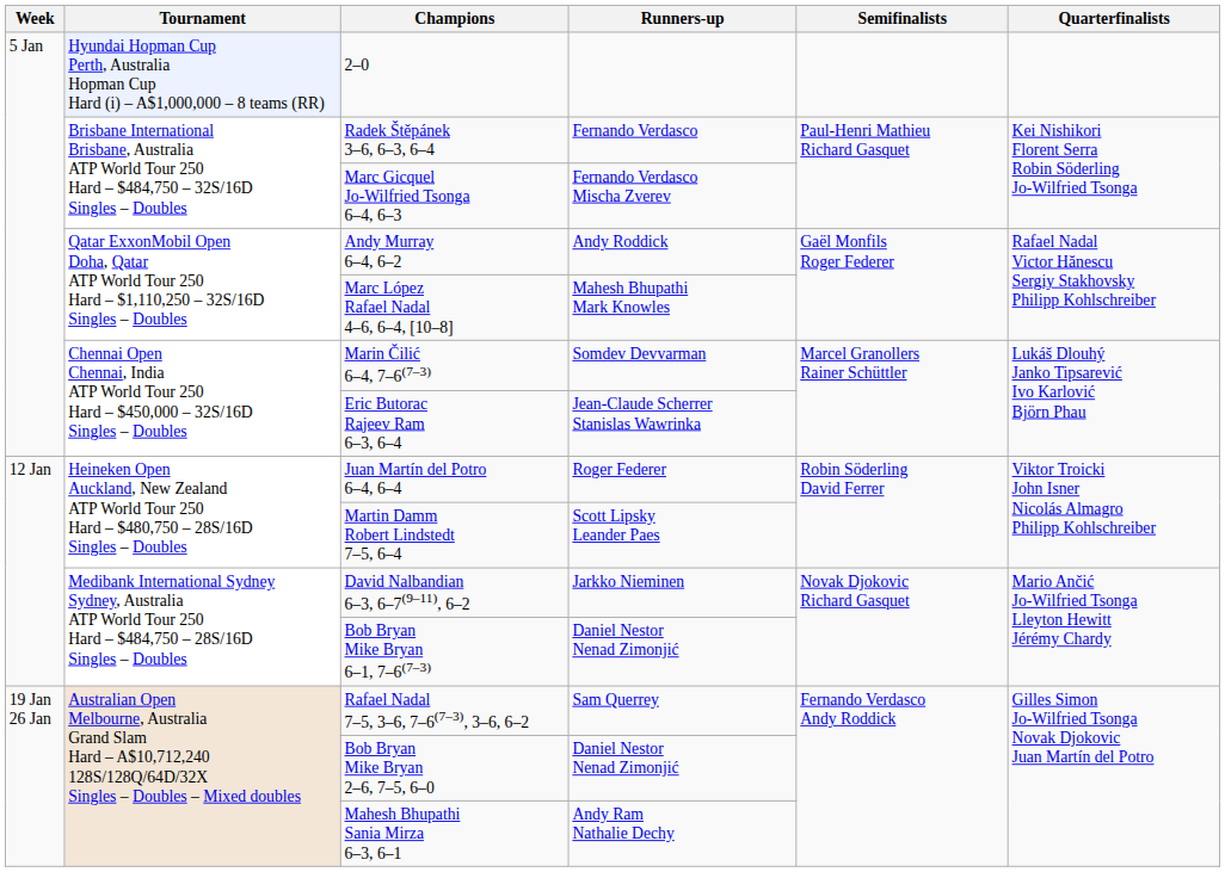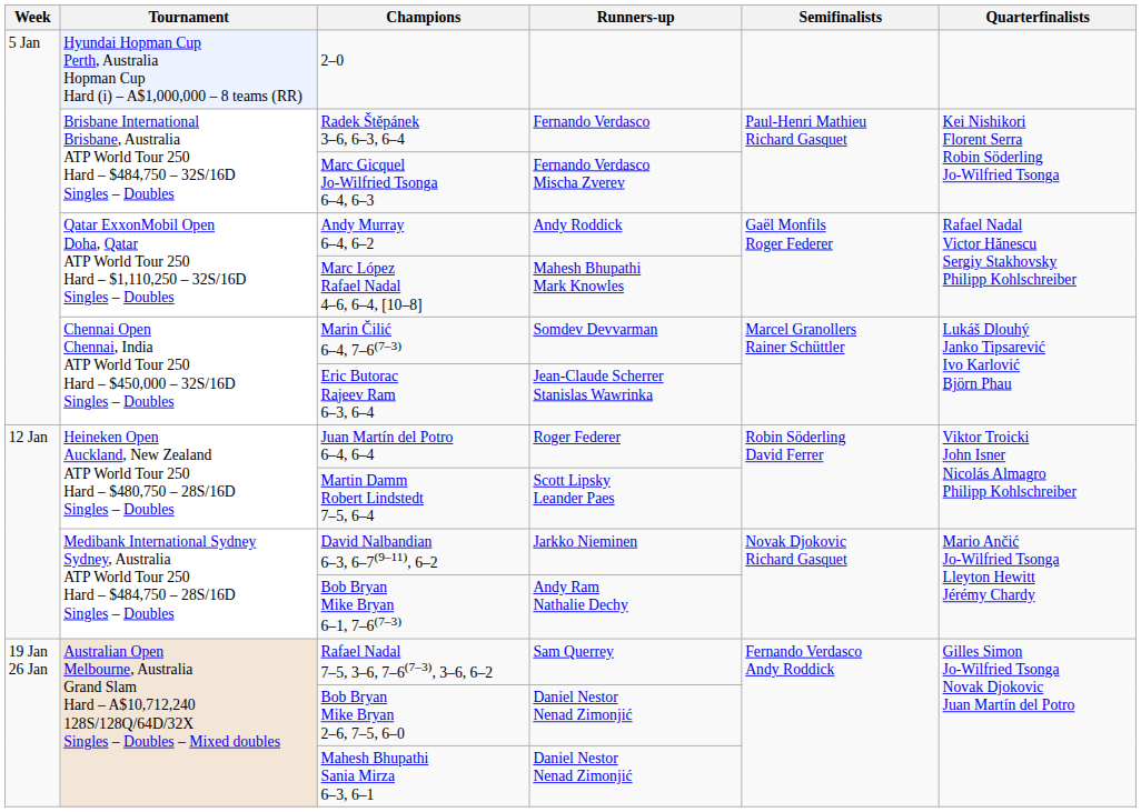 <table class=wikitable style=font-size:95%>
 <tr>
 <th style="width:48px;">Week</th>
 <th style="width:250px;">Tournament</th>
 <th style="width:205px;">Champions</th>
 <th style="width:205px;">Runners-up</th>
 <th style="width:190px;">Semifinalists</th>
 <th style="width:190px;">Quarterfinalists</th>
 </tr>
 <tr valign=top>
 <td rowspan=7>5 Jan</td>
 <td style="background:#ecf2ff;"rowspan=1><a href='#'>Hyundai Hopman Cup</a><br> <a href='#'>Perth</a>, Australia<br>Hopman Cup<br>Hard (i) – A$1,000,000 – 8 teams (RR)</td>
 <td><br>2–0</td>
 <td></td>
 <td><br><br></td>
 <td><br><br></td>
 </tr>
 <tr valign=top>
 <td style="background:#ffffff;" rowspan=2><a href='#'>Brisbane International</a><br> <a href='#'>Brisbane</a>, Australia<br>ATP World Tour 250<br>Hard – $484,750 – 32S/16D<br><a href='#'>Singles</a> – <a href='#'>Doubles</a></td>
 <td> <a href='#'>Radek Štěpánek</a><br>3–6, 6–3, 6–4</td>
 <td> <a href='#'>Fernando Verdasco</a></td>
 <td rowspan=2> <a href='#'>Paul-Henri Mathieu</a><br> <a href='#'>Richard Gasquet</a></td>
 <td rowspan=2> <a href='#'>Kei Nishikori</a><br> <a href='#'>Florent Serra</a><br> <a href='#'>Robin Söderling</a><br> <a href='#'>Jo-Wilfried Tsonga</a></td>
 </tr>
 <tr valign=top>
 <td> <a href='#'>Marc Gicquel</a><br> <a href='#'>Jo-Wilfried Tsonga</a> <br>6–4, 6–3</td>
 <td> <a href='#'>Fernando Verdasco</a><br> <a href='#'>Mischa Zverev</a></td>
 </tr>
 <tr valign=top>
 <td style="background:#ffffff;" rowspan=2><a href='#'>Qatar ExxonMobil Open</a><br><a href='#'>Doha</a>, <a href='#'>Qatar</a><br>ATP World Tour 250<br>Hard – $1,110,250 – 32S/16D<br><a href='#'>Singles</a> – <a href='#'>Doubles</a></td>
 <td> <a href='#'>Andy Murray</a><br>6–4, 6–2</td>
 <td> <a href='#'>Andy Roddick</a></td>
 <td rowspan=2> <a href='#'>Gaël Monfils</a><br>  <a href='#'>Roger Federer</a></td>
 <td rowspan=2> <a href='#'>Rafael Nadal</a><br> <a href='#'>Victor Hănescu</a><br> <a href='#'>Sergiy Stakhovsky</a><br> <a href='#'>Philipp Kohlschreiber</a></td>
 </tr>
 <tr valign=top>
 <td> <a href='#'>Marc López</a><br> <a href='#'>Rafael Nadal</a><br>4–6, 6–4, [10–8]</td>
 <td> <a href='#'>Mahesh Bhupathi</a><br> <a href='#'>Mark Knowles</a></td>
 </tr>
 <tr valign=top>
 <td style="background:#ffffff;" rowspan=2><a href='#'>Chennai Open</a><br> <a href='#'>Chennai</a>, India<br>ATP World Tour 250<br>Hard – $450,000 – 32S/16D<br><a href='#'>Singles</a> – <a href='#'>Doubles</a></td>
 <td> <a href='#'>Marin Čilić</a><br>6–4, 7–6<sup>(7–3)</sup></td>
 <td> <a href='#'>Somdev Devvarman</a></td>
 <td rowspan=2> <a href='#'>Marcel Granollers</a> <br>  <a href='#'>Rainer Schüttler</a></td>
 <td rowspan=2> <a href='#'>Lukáš Dlouhý</a><br> <a href='#'>Janko Tipsarević</a><br> <a href='#'>Ivo Karlović</a><br> <a href='#'>Björn Phau</a></td>
 </tr>
 <tr valign=top>
 <td> <a href='#'>Eric Butorac</a><br> <a href='#'>Rajeev Ram</a><br>6–3, 6–4</td>
 <td> <a href='#'>Jean-Claude Scherrer</a><br> <a href='#'>Stanislas Wawrinka</a></td>
 </tr>
 <tr valign=top>
 <td rowspan=4>12 Jan</td>
 <td style="background:#ffffff;" rowspan=2><a href='#'>Heineken Open</a><br> <a href='#'>Auckland</a>, New Zealand<br>ATP World Tour 250<br>Hard – $480,750 – 28S/16D<br><a href='#'>Singles</a> – <a href='#'>Doubles</a></td>
 <td> <a href='#'>Juan Martín del Potro</a> <br>6–4, 6–4</td>
 <td> <a href='#'>Roger Federer</a></td>
 <td rowspan=2> <a href='#'>Robin Söderling</a> <br> <a href='#'>David Ferrer</a></td>
 <td rowspan=2> <a href='#'>Viktor Troicki</a><br> <a href='#'>John Isner</a><br> <a href='#'>Nicolás Almagro</a> <br> <a href='#'>Philipp Kohlschreiber</a></td>
 </tr>
 <tr valign=top>
 <td> <a href='#'>Martin Damm</a><br> <a href='#'>Robert Lindstedt</a><br>7–5, 6–4</td>
 <td> <a href='#'>Scott Lipsky</a><br> <a href='#'>Leander Paes</a></td>
 </tr>
 <tr valign=top>
 <td style="background:#ffffff;" rowspan=2><a href='#'>Medibank International Sydney</a><br> <a href='#'>Sydney</a>, Australia<br>ATP World Tour 250<br>Hard – $484,750 – 28S/16D<br><a href='#'>Singles</a> – <a href='#'>Doubles</a></td>
 <td> <a href='#'>David Nalbandian</a> <br>6–3, 6–7<sup>(9–11)</sup>, 6–2</td>
 <td> <a href='#'>Jarkko Nieminen</a></td>
 <td rowspan=2> <a href='#'>Novak Djokovic</a><br>  <a href='#'>Richard Gasquet</a></td>
 <td rowspan=2> <a href='#'>Mario Ančić</a> <br> <a href='#'>Jo-Wilfried Tsonga</a><br> <a href='#'>Lleyton Hewitt</a> <br> <a href='#'>Jérémy Chardy</a></td>
 </tr>
 <tr valign=top>
 <td> <a href='#'>Bob Bryan</a><br> <a href='#'>Mike Bryan</a><br>6–1, 7–6<sup>(7–3)</sup></td>
-<td> <a href='#'>Daniel Nestor</a><br> <a href='#'>Nenad Zimonjić</a></td>
+<td> <a href='#'>Andy Ram</a><br> <a href='#'>Nathalie Dechy</a></td>
 </tr>
 <tr valign=top>
 <td rowspan=3>19 Jan<br>26 Jan</td>
 <td rowspan="3" style="background:#f3e6d7;"><a href='#'>Australian Open</a><br> <a href='#'>Melbourne</a>, Australia<br>Grand Slam<br>Hard – A$10,712,240<br>128S/128Q/64D/32X<br><a href='#'>Singles</a> – <a href='#'>Doubles</a> – <a href='#'>Mixed doubles</a></td>
 <td> <a href='#'>Rafael Nadal</a> <br>7–5, 3–6, 7–6<sup>(7–3)</sup>, 3–6, 6–2</td>
 <td> <a href='#'>Sam Querrey</a></td>
 <td rowspan=3> <a href='#'>Fernando Verdasco</a><br> <a href='#'>Andy Roddick</a></td>
 <td rowspan=3> <a href='#'>Gilles Simon</a> <br> <a href='#'>Jo-Wilfried Tsonga</a><br> <a href='#'>Novak Djokovic</a><br> <a href='#'>Juan Martín del Potro</a></td>
 </tr>
 <tr valign=top>
 <td> <a href='#'>Bob Bryan</a><br> <a href='#'>Mike Bryan</a><br>2–6, 7–5, 6–0</td>
 <td> <a href='#'>Daniel Nestor</a><br> <a href='#'>Nenad Zimonjić</a></td>
 </tr>
 <tr valign=top>
 <td> <a href='#'>Mahesh Bhupathi</a><br> <a href='#'>Sania Mirza</a><br>6–3,  6–1</td>
-<td> <a href='#'>Andy Ram</a><br> <a href='#'>Nathalie Dechy</a></td>
+<td> <a href='#'>Daniel Nestor</a><br> <a href='#'>Nenad Zimonjić</a></td>
 </tr>
 </table>
